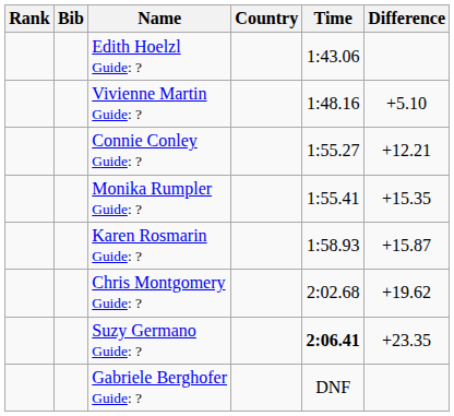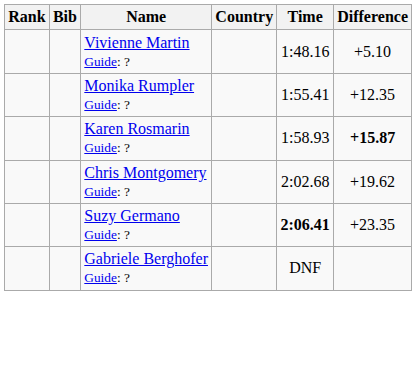 <table class="wikitable sortable" style="text-align:center">
 <tr>
 <th>Rank</th>
 <th>Bib</th>
 <th>Name</th>
 <th>Country</th>
 <th>Time</th>
 <th>Difference</th>
 </tr>
 <tr>
 <td></td>
 <td></td>
-<td align=left><a href='#'>Edith Hoelzl</a><br><small><a href='#'>Guide</a>: ?</small></td>
-<td align=left></td>
-<td>1:43.06</td>
-<td></td>
-</tr>
-<tr>
-<td></td>
-<td></td>
 <td align=left><a href='#'>Vivienne Martin</a><br><small><a href='#'>Guide</a>: ?</small></td>
 <td align=left></td>
 <td>1:48.16</td>
 <td>+5.10</td>
 </tr>
 <tr>
 <td></td>
 <td></td>
-<td align=left><a href='#'>Connie Conley</a><br><small><a href='#'>Guide</a>: ?</small></td>
-<td align=left></td>
-<td>1:55.27</td>
-<td>+12.21</td>
-</tr>
-<tr>
-<td></td>
-<td></td>
 <td align=left><a href='#'>Monika Rumpler</a><br><small><a href='#'>Guide</a>: ?</small></td>
 <td align=left></td>
 <td>1:55.41</td>
-<td>+15.35</td>
+<td>+12.35</td>
 </tr>
 <tr>
 <td></td>
 <td></td>
 <td align=left><a href='#'>Karen Rosmarin</a><br><small><a href='#'>Guide</a>: ?</small></td>
 <td align=left></td>
 <td>1:58.93</td>
-<td>+15.87</td>
+<td><strong>+15.87</strong></td>
 </tr>
 <tr>
 <td></td>
 <td></td>
 <td align=left><a href='#'>Chris Montgomery</a><br><small><a href='#'>Guide</a>: ?</small></td>
 <td align=left></td>
 <td>2:02.68</td>
 <td>+19.62</td>
 </tr>
 <tr>
 <td></td>
 <td></td>
 <td align=left><a href='#'>Suzy Germano</a><br><small><a href='#'>Guide</a>: ?</small></td>
 <td align=left></td>
 <td><strong>2:06.41</strong></td>
 <td>+23.35</td>
 </tr>
 <tr>
 <td></td>
 <td></td>
 <td align=left><a href='#'>Gabriele Berghofer</a><br><small><a href='#'>Guide</a>: ?</small></td>
 <td align=left></td>
 <td>DNF</td>
 <td></td>
 </tr>
 </table>
